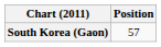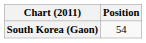 <table class="wikitable plainrowheaders">
 <tr>
 <th scope="col">Chart (2011)</th>
 <th scope="col">Position</th>
 </tr>
 <tr>
 <th scope="row">South Korea (Gaon)</th>
-<td style="text-align:center;">57</td>
+<td style="text-align:center;">54</td>
 </tr>
 </table>
